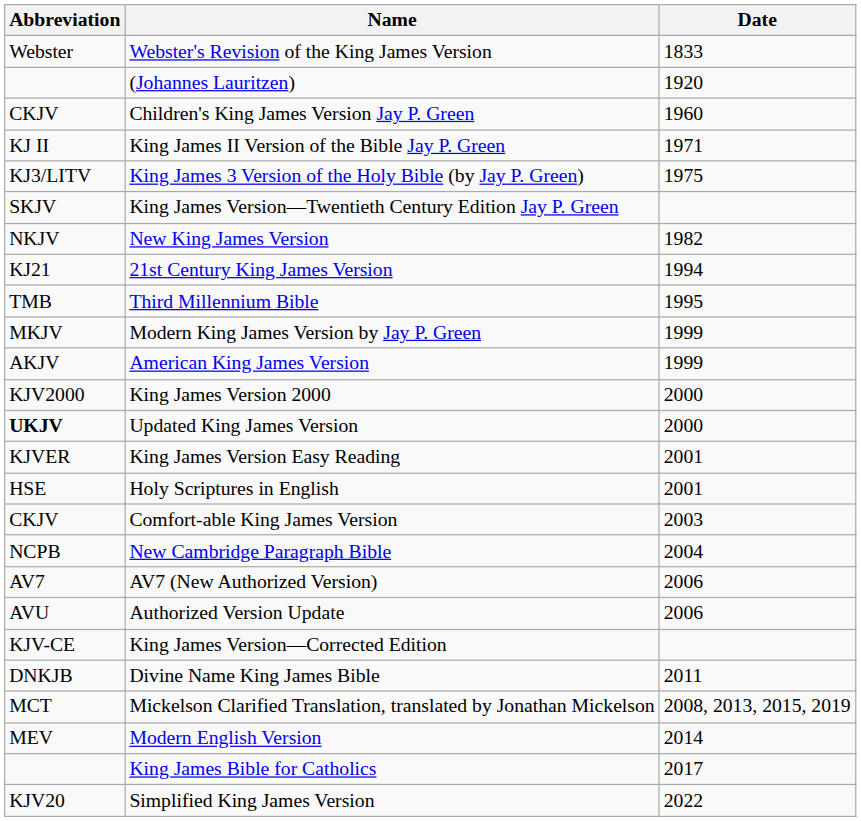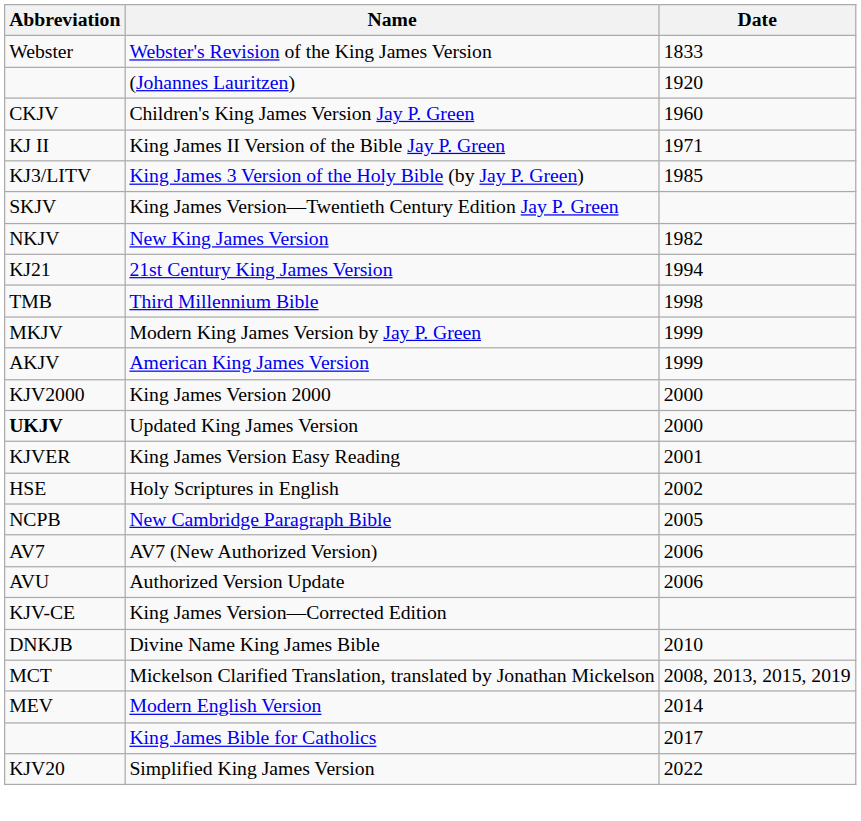 <table class="sortable wikitable">
 <tr>
 <th>Abbreviation</th>
 <th>Name</th>
 <th>Date</th>
 </tr>
 <tr>
 <td>Webster</td>
 <td><a href='#'>Webster's Revision</a> of the King James Version</td>
 <td>1833</td>
 </tr>
 <tr>
 <td></td>
 <td The Capitalized and Revised American Lutheran Translation New Testament and Psalms>(<a href='#'>Johannes Lauritzen</a>)</td>
 <td>1920</td>
 </tr>
 <tr>
 <td>CKJV</td>
 <td>Children's King James Version <a href='#'>Jay P. Green</a></td>
 <td>1960</td>
 </tr>
 <tr>
 <td>KJ II</td>
 <td>King James II Version of the Bible <a href='#'>Jay P. Green</a></td>
 <td>1971</td>
 </tr>
 <tr>
 <td>KJ3/LITV</td>
 <td><a href='#'>King James 3 Version of the Holy Bible</a> (by <a href='#'>Jay P. Green</a>)</td>
-<td>1975</td>
+<td>1985</td>
 </tr>
 <tr>
 <td>SKJV</td>
 <td>King James Version—Twentieth Century Edition <a href='#'>Jay P. Green</a></td>
 <td></td>
 </tr>
 <tr>
 <td>NKJV</td>
 <td><a href='#'>New King James Version</a></td>
 <td>1982</td>
 </tr>
 <tr>
 <td>KJ21</td>
 <td><a href='#'>21st Century King James Version</a></td>
 <td>1994</td>
 </tr>
 <tr>
 <td>TMB</td>
 <td><a href='#'>Third Millennium Bible</a></td>
-<td>1995</td>
+<td>1998</td>
 </tr>
 <tr>
 <td>MKJV</td>
 <td>Modern King James Version by <a href='#'>Jay P. Green</a></td>
 <td>1999</td>
 </tr>
 <tr>
 <td>AKJV</td>
 <td><a href='#'>American King James Version</a></td>
 <td>1999</td>
 </tr>
 <tr>
 <td>KJV2000</td>
 <td>King James Version 2000</td>
 <td>2000</td>
 </tr>
 <tr>
 <td><strong>UKJV</strong></td>
 <td>Updated King James Version</td>
 <td>2000</td>
 </tr>
 <tr>
 <td>KJVER</td>
 <td>King James Version Easy Reading</td>
 <td>2001</td>
 </tr>
 <tr>
 <td>HSE</td>
 <td>Holy Scriptures in English</td>
-<td>2001</td>
-</tr>
-<tr>
-<td>CKJV</td>
-<td>Comfort-able King James Version</td>
-<td>2003</td>
+<td>2002</td>
 </tr>
 <tr>
 <td>NCPB</td>
 <td><a href='#'>New Cambridge Paragraph Bible</a></td>
-<td>2004</td>
+<td>2005</td>
 </tr>
 <tr>
 <td>AV7</td>
 <td>AV7 (New Authorized Version)</td>
 <td>2006</td>
 </tr>
 <tr>
 <td>AVU</td>
 <td>Authorized Version Update</td>
 <td>2006</td>
 </tr>
 <tr>
 <td>KJV-CE</td>
 <td>King James Version—Corrected Edition</td>
 <td></td>
 </tr>
 <tr>
 <td>DNKJB</td>
 <td>Divine Name King James Bible</td>
-<td>2011</td>
+<td>2010</td>
 </tr>
 <tr>
 <td>MCT</td>
 <td>Mickelson Clarified Translation, translated by Jonathan Mickelson</td>
 <td>2008, 2013, 2015, 2019</td>
 </tr>
 <tr>
 <td>MEV</td>
 <td><a href='#'>Modern English Version</a></td>
 <td>2014</td>
 </tr>
 <tr>
 <td></td>
 <td><a href='#'>King James Bible for Catholics</a></td>
 <td>2017</td>
 </tr>
 <tr>
 <td>KJV20</td>
 <td>Simplified King James Version</td>
 <td>2022</td>
 </tr>
 </table>
